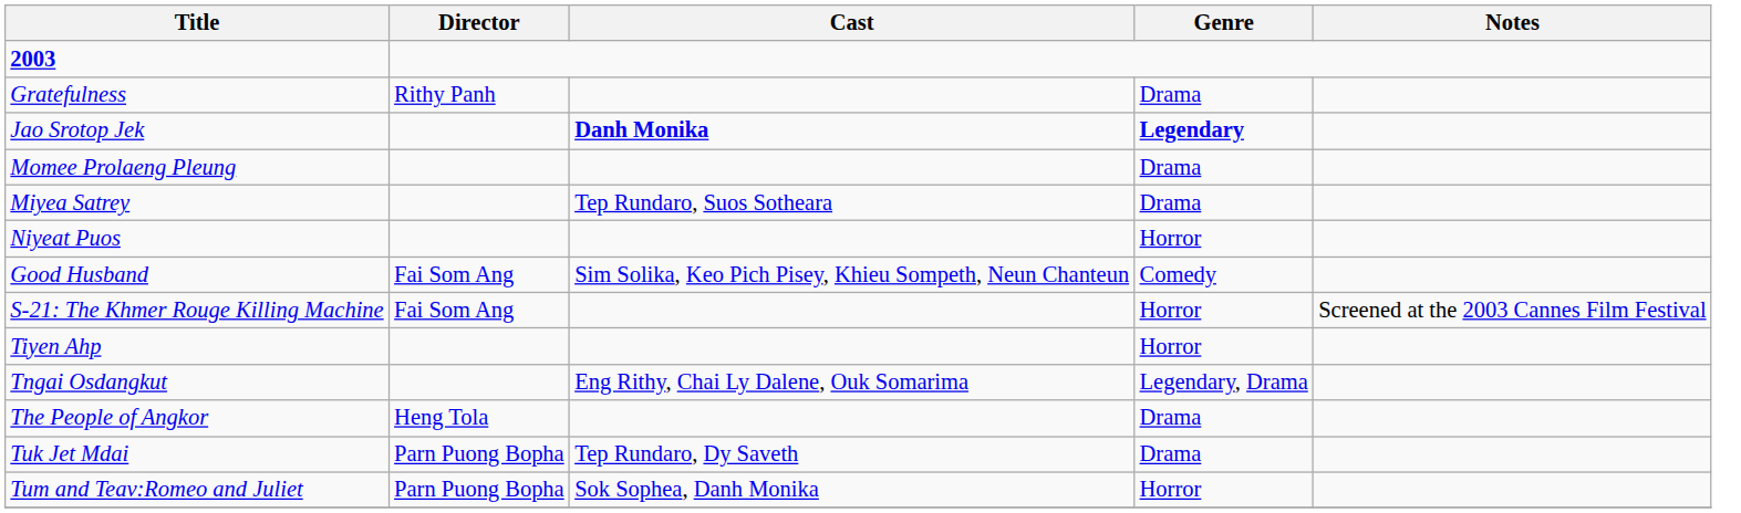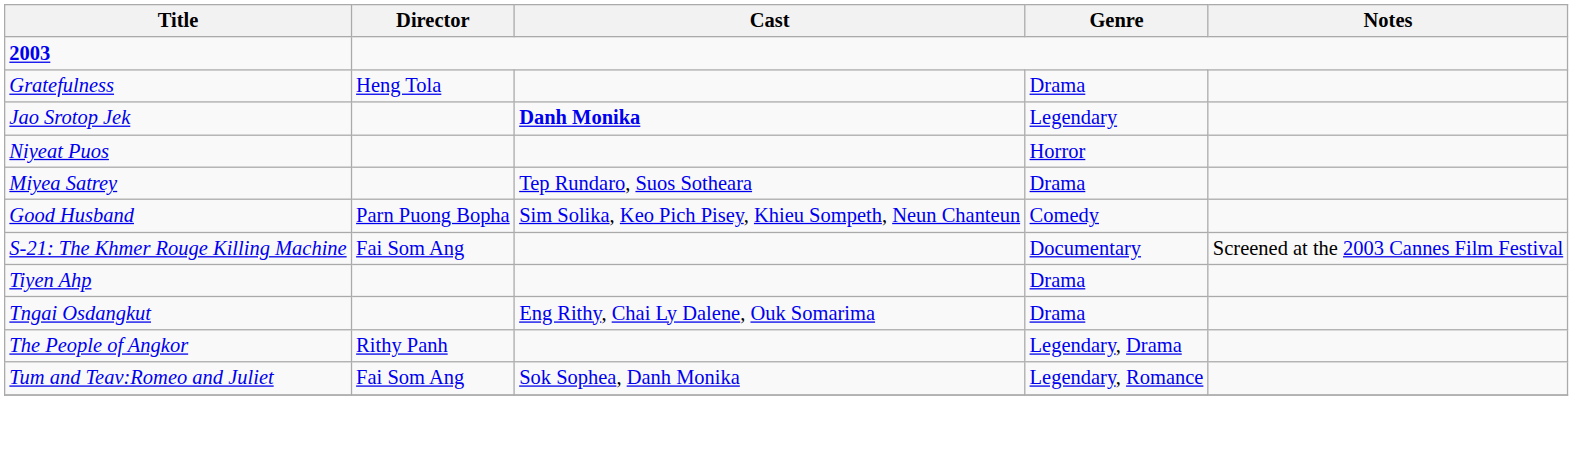 <table class="wikitable">
 <tr>
 <th>Title</th>
 <th>Director</th>
 <th>Cast</th>
 <th>Genre</th>
 <th>Notes</th>
 </tr>
 <tr>
 <td><strong><a href='#'>2003</a></strong></td>
 </tr>
 <tr>
 <td><em><a href='#'>Gratefulness</a></em></td>
-<td><a href='#'>Rithy Panh</a></td>
+<td><a href='#'>Heng Tola</a></td>
 <td></td>
 <td><a href='#'>Drama</a></td>
 <td></td>
 </tr>
 <tr>
 <td><em><a href='#'>Jao Srotop Jek</a></em></td>
 <td></td>
 <td><strong><a href='#'>Danh Monika</a></strong></td>
-<td><strong><a href='#'>Legendary</a></strong></td>
+<td><a href='#'>Legendary</a></td>
 <td></td>
 </tr>
 <tr>
-<td><em><a href='#'>Momee Prolaeng Pleung</a></em></td>
+<td><em><a href='#'>Niyeat Puos</a></em></td>
 <td></td>
 <td></td>
-<td><a href='#'>Drama</a></td>
+<td><a href='#'>Horror</a></td>
 <td></td>
 </tr>
 <tr>
 <td><em><a href='#'>Miyea Satrey</a></em></td>
 <td></td>
 <td><a href='#'>Tep Rundaro</a>, <a href='#'>Suos Sotheara</a></td>
 <td><a href='#'>Drama</a></td>
 <td></td>
 </tr>
 <tr>
-<td><em><a href='#'>Niyeat Puos</a></em></td>
-<td></td>
-<td></td>
-<td><a href='#'>Horror</a></td>
-<td></td>
-</tr>
-<tr>
 <td><em><a href='#'>Good Husband</a></em></td>
-<td><a href='#'>Fai Som Ang</a></td>
+<td><a href='#'>Parn Puong Bopha</a></td>
 <td><a href='#'>Sim Solika</a>, <a href='#'>Keo Pich Pisey</a>, <a href='#'>Khieu Sompeth</a>, <a href='#'>Neun Chanteun</a></td>
 <td><a href='#'>Comedy</a></td>
 <td></td>
 </tr>
 <tr>
 <td><em><a href='#'>S-21: The Khmer Rouge Killing Machine</a></em></td>
 <td><a href='#'>Fai Som Ang</a></td>
 <td></td>
-<td><a href='#'>Horror</a></td>
+<td><a href='#'>Documentary</a></td>
 <td>Screened at the <a href='#'>2003 Cannes Film Festival</a></td>
 </tr>
 <tr>
 <td><em><a href='#'>Tiyen Ahp</a></em></td>
 <td></td>
 <td></td>
-<td><a href='#'>Horror</a></td>
+<td><a href='#'>Drama</a></td>
 <td></td>
 </tr>
 <tr>
 <td><em><a href='#'>Tngai Osdangkut</a></em></td>
 <td></td>
 <td><a href='#'>Eng Rithy</a>, <a href='#'>Chai Ly Dalene</a>, <a href='#'>Ouk Somarima</a></td>
+<td><a href='#'>Drama</a></td>
+<td></td>
+</tr>
+<tr>
+<td><em><a href='#'>The People of Angkor</a></em></td>
+<td><a href='#'>Rithy Panh</a></td>
+<td></td>
 <td><a href='#'>Legendary</a>, <a href='#'>Drama</a></td>
 <td></td>
 </tr>
 <tr>
-<td><em><a href='#'>The People of Angkor</a></em></td>
-<td><a href='#'>Heng Tola</a></td>
-<td></td>
-<td><a href='#'>Drama</a></td>
-<td></td>
-</tr>
-<tr>
-<td><em><a href='#'>Tuk Jet Mdai</a></em></td>
-<td><a href='#'>Parn Puong Bopha</a></td>
-<td><a href='#'>Tep Rundaro</a>, <a href='#'>Dy Saveth</a></td>
-<td><a href='#'>Drama</a></td>
-<td></td>
-</tr>
-<tr>
 <td><em><a href='#'>Tum and Teav:Romeo and Juliet</a></em></td>
-<td><a href='#'>Parn Puong Bopha</a></td>
+<td><a href='#'>Fai Som Ang</a></td>
 <td><a href='#'>Sok Sophea</a>, <a href='#'>Danh Monika</a></td>
-<td><a href='#'>Horror</a></td>
+<td><a href='#'>Legendary</a>, <a href='#'>Romance</a></td>
 <td></td>
 </tr>
 <tr>
 </tr>
 </table>
